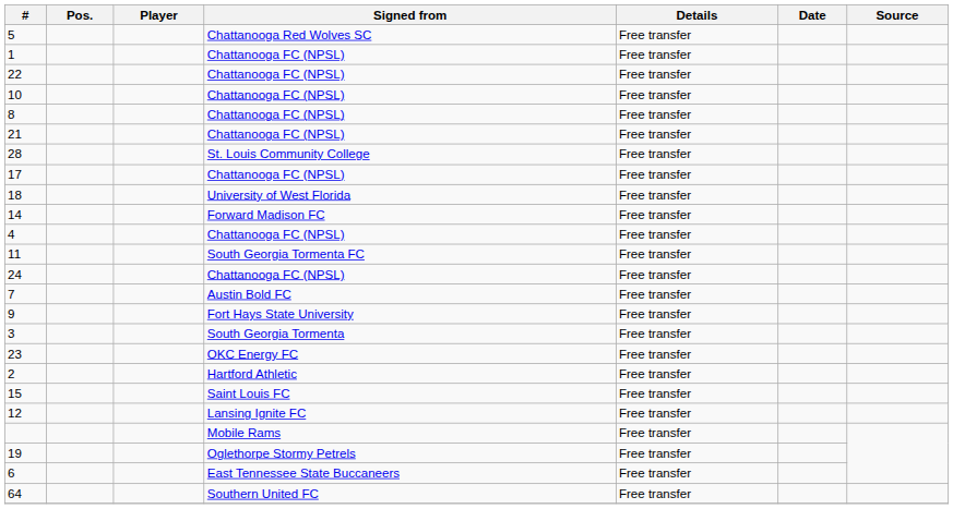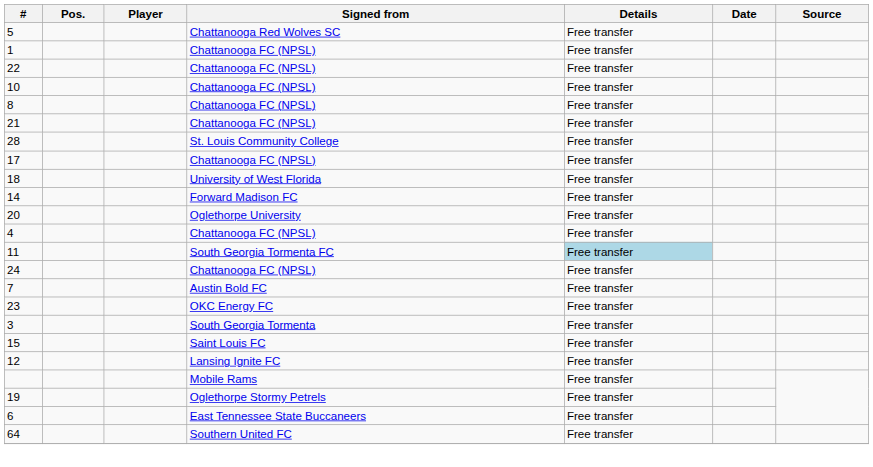 <table class="wikitable sortable" style="width:90%; text-align:center; font-size:95%; text-align:left;">
 <tr>
 <th>#</th>
 <th>Pos.</th>
 <th>Player</th>
 <th>Signed from</th>
 <th>Details</th>
 <th>Date</th>
 <th>Source</th>
 </tr>
 <tr>
 <td>5</td>
 <td></td>
 <td></td>
 <td> <a href='#'>Chattanooga Red Wolves SC</a></td>
 <td>Free transfer</td>
 <td></td>
 <td></td>
 </tr>
 <tr>
 <td>1</td>
 <td></td>
 <td></td>
 <td> <a href='#'>Chattanooga FC (NPSL)</a></td>
 <td>Free transfer</td>
 <td></td>
 <td></td>
 </tr>
 <tr>
 <td>22</td>
 <td></td>
 <td></td>
 <td> <a href='#'>Chattanooga FC (NPSL)</a></td>
 <td>Free transfer</td>
 <td></td>
 <td></td>
 </tr>
 <tr>
 <td>10</td>
 <td></td>
 <td></td>
 <td> <a href='#'>Chattanooga FC (NPSL)</a></td>
 <td>Free transfer</td>
 <td></td>
 <td></td>
 </tr>
 <tr>
 <td>8</td>
 <td></td>
 <td></td>
 <td> <a href='#'>Chattanooga FC (NPSL)</a></td>
 <td>Free transfer</td>
 <td></td>
 <td></td>
 </tr>
 <tr>
 <td>21</td>
 <td></td>
 <td></td>
 <td> <a href='#'>Chattanooga FC (NPSL)</a></td>
 <td>Free transfer</td>
 <td></td>
 <td></td>
 </tr>
 <tr>
 <td>28</td>
 <td></td>
 <td></td>
 <td> <a href='#'>St. Louis Community College</a></td>
 <td>Free transfer</td>
 <td></td>
 <td></td>
 </tr>
 <tr>
 <td>17</td>
 <td></td>
 <td></td>
 <td> <a href='#'>Chattanooga FC (NPSL)</a></td>
 <td>Free transfer</td>
 <td></td>
 <td></td>
 </tr>
 <tr>
 <td>18</td>
 <td></td>
 <td></td>
 <td> <a href='#'>University of West Florida</a></td>
 <td>Free transfer</td>
 <td></td>
 <td></td>
 </tr>
 <tr>
 <td>14</td>
 <td></td>
 <td></td>
 <td> <a href='#'>Forward Madison FC</a></td>
 <td>Free transfer</td>
 <td></td>
 <td></td>
 </tr>
 <tr>
+<td>20</td>
+<td></td>
+<td></td>
+<td> <a href='#'>Oglethorpe University</a></td>
+<td>Free transfer</td>
+<td></td>
+<td></td>
+</tr>
+<tr>
 <td>4</td>
 <td></td>
 <td></td>
 <td> <a href='#'>Chattanooga FC (NPSL)</a></td>
 <td>Free transfer</td>
 <td></td>
 <td></td>
 </tr>
 <tr>
 <td>11</td>
 <td></td>
 <td></td>
 <td> <a href='#'>South Georgia Tormenta FC</a></td>
-<td>Free transfer</td>
+<td style="background: lightblue;">Free transfer</td>
 <td></td>
 <td></td>
 </tr>
 <tr>
 <td>24</td>
 <td></td>
 <td></td>
 <td> <a href='#'>Chattanooga FC (NPSL)</a></td>
 <td>Free transfer</td>
 <td></td>
 <td></td>
 </tr>
 <tr>
 <td>7</td>
 <td></td>
 <td></td>
 <td> <a href='#'>Austin Bold FC</a></td>
 <td>Free transfer</td>
 <td></td>
 <td></td>
 </tr>
 <tr>
-<td>9</td>
+<td>23</td>
 <td></td>
 <td></td>
-<td> <a href='#'>Fort Hays State University</a></td>
+<td> <a href='#'>OKC Energy FC</a></td>
 <td>Free transfer</td>
 <td></td>
 <td></td>
 </tr>
 <tr>
 <td>3</td>
 <td></td>
 <td></td>
 <td> <a href='#'>South Georgia Tormenta</a></td>
-<td>Free transfer</td>
-<td></td>
-<td></td>
-</tr>
-<tr>
-<td>23</td>
-<td></td>
-<td></td>
-<td> <a href='#'>OKC Energy FC</a></td>
-<td>Free transfer</td>
-<td></td>
-<td></td>
-</tr>
-<tr>
-<td>2</td>
-<td></td>
-<td></td>
-<td> <a href='#'>Hartford Athletic</a></td>
 <td>Free transfer</td>
 <td></td>
 <td></td>
 </tr>
 <tr>
 <td>15</td>
 <td></td>
 <td></td>
 <td> <a href='#'>Saint Louis FC</a></td>
 <td>Free transfer</td>
 <td></td>
 <td></td>
 </tr>
 <tr>
 <td>12</td>
 <td></td>
 <td></td>
 <td> <a href='#'>Lansing Ignite FC</a></td>
 <td>Free transfer</td>
 <td></td>
 <td></td>
 </tr>
 <tr>
 <td></td>
 <td></td>
 <td></td>
 <td> <a href='#'>Mobile Rams</a></td>
 <td>Free transfer</td>
 <td></td>
 <td rowspan="3"></td>
 </tr>
 <tr>
 <td>19</td>
 <td></td>
 <td></td>
 <td> <a href='#'>Oglethorpe Stormy Petrels</a></td>
 <td>Free transfer</td>
 <td></td>
 </tr>
 <tr>
 <td>6</td>
 <td></td>
 <td></td>
 <td> <a href='#'>East Tennessee State Buccaneers</a></td>
 <td>Free transfer</td>
 <td></td>
 </tr>
 <tr>
 <td>64</td>
 <td></td>
 <td></td>
 <td> <a href='#'>Southern United FC</a></td>
 <td>Free transfer</td>
 <td></td>
 <td></td>
 </tr>
 <tr>
 </tr>
 </table>
